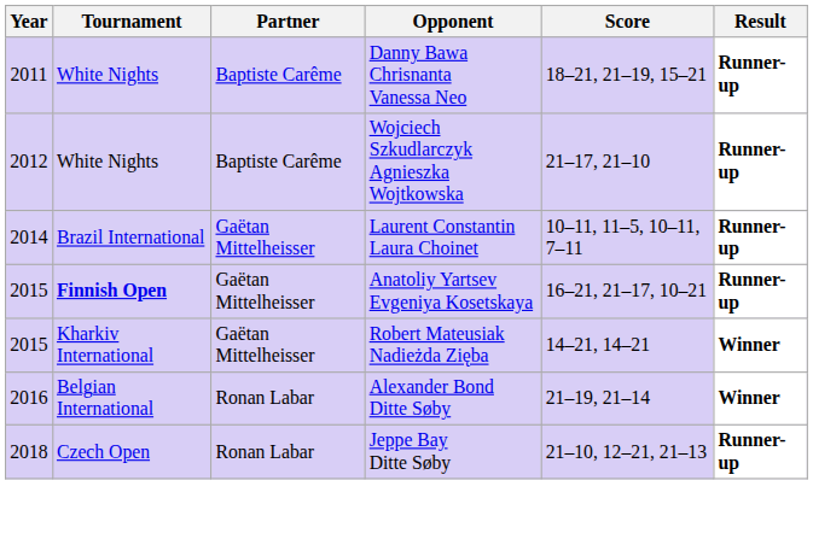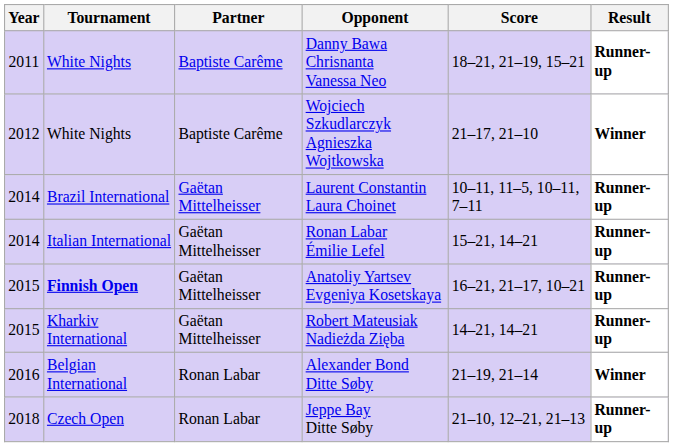 <table class="sortable wikitable" style="font-size: 90%;">
 <tr>
 <th>Year</th>
 <th>Tournament</th>
 <th>Partner</th>
 <th>Opponent</th>
 <th>Score</th>
 <th>Result</th>
 </tr>
 <tr style="background:#D8CEF6">
 <td align="center">2011</td>
 <td align="left"><a href='#'>White Nights</a></td>
 <td align="left"> <a href='#'>Baptiste Carême</a></td>
 <td align="left"> <a href='#'>Danny Bawa Chrisnanta</a><br> <a href='#'>Vanessa Neo</a></td>
 <td align="left">18–21, 21–19, 15–21</td>
 <td style="text-align:left; background:white"> <strong>Runner-up</strong></td>
 </tr>
 <tr style="background:#D8CEF6">
 <td align="center">2012</td>
 <td align="left">White Nights</td>
 <td align="left"> Baptiste Carême</td>
 <td align="left"> <a href='#'>Wojciech Szkudlarczyk</a><br> <a href='#'>Agnieszka Wojtkowska</a></td>
 <td align="left">21–17, 21–10</td>
-<td style="text-align:left; background:white"> <strong>Runner-up</strong></td>
+<td style="text-align:left; background:white"> <strong>Winner</strong></td>
 </tr>
 <tr style="background:#D8CEF6">
 <td align="center">2014</td>
 <td align="left"><a href='#'>Brazil International</a></td>
 <td align="left"> <a href='#'>Gaëtan Mittelheisser</a></td>
 <td align="left"> <a href='#'>Laurent Constantin</a><br> <a href='#'>Laura Choinet</a></td>
 <td align="left">10–11, 11–5, 10–11, 7–11</td>
+<td style="text-align:left; background:white"> <strong>Runner-up</strong></td>
+</tr>
+<tr style="background:#D8CEF6">
+<td align="center">2014</td>
+<td align="left"><a href='#'>Italian International</a></td>
+<td align="left"> Gaëtan Mittelheisser</td>
+<td align="left"> <a href='#'>Ronan Labar</a><br> <a href='#'>Émilie Lefel</a></td>
+<td align="left">15–21, 14–21</td>
 <td style="text-align:left; background:white"> <strong>Runner-up</strong></td>
 </tr>
 <tr style="background:#D8CEF6">
 <td align="center">2015</td>
 <td align="left"><strong><a href='#'>Finnish Open</a></strong></td>
 <td align="left"> Gaëtan Mittelheisser</td>
 <td align="left"> <a href='#'>Anatoliy Yartsev</a><br> <a href='#'>Evgeniya Kosetskaya</a></td>
 <td align="left">16–21, 21–17, 10–21</td>
 <td style="text-align:left; background:white"> <strong>Runner-up</strong></td>
 </tr>
 <tr style="background:#D8CEF6">
 <td align="center">2015</td>
 <td align="left"><a href='#'>Kharkiv International</a></td>
 <td align="left"> Gaëtan Mittelheisser</td>
 <td align="left"> <a href='#'>Robert Mateusiak</a><br> <a href='#'>Nadieżda Zięba</a></td>
 <td align="left">14–21, 14–21</td>
-<td style="text-align:left; background:white"> <strong>Winner</strong></td>
+<td style="text-align:left; background:white"> <strong>Runner-up</strong></td>
 </tr>
 <tr style="background:#D8CEF6">
 <td align="center">2016</td>
 <td align="left"><a href='#'>Belgian International</a></td>
 <td align="left"> Ronan Labar</td>
 <td align="left"> <a href='#'>Alexander Bond</a><br> <a href='#'>Ditte Søby</a></td>
 <td align="left">21–19, 21–14</td>
 <td style="text-align:left; background:white"> <strong>Winner</strong></td>
 </tr>
 <tr style="background:#D8CEF6">
 <td align="center">2018</td>
 <td align="left"><a href='#'>Czech Open</a></td>
 <td align="left"> Ronan Labar</td>
 <td align="left"> <a href='#'>Jeppe Bay</a><br> Ditte Søby</td>
 <td align="left">21–10, 12–21, 21–13</td>
 <td style="text-align:left; background:white"> <strong>Runner-up</strong></td>
 </tr>
 </table>
